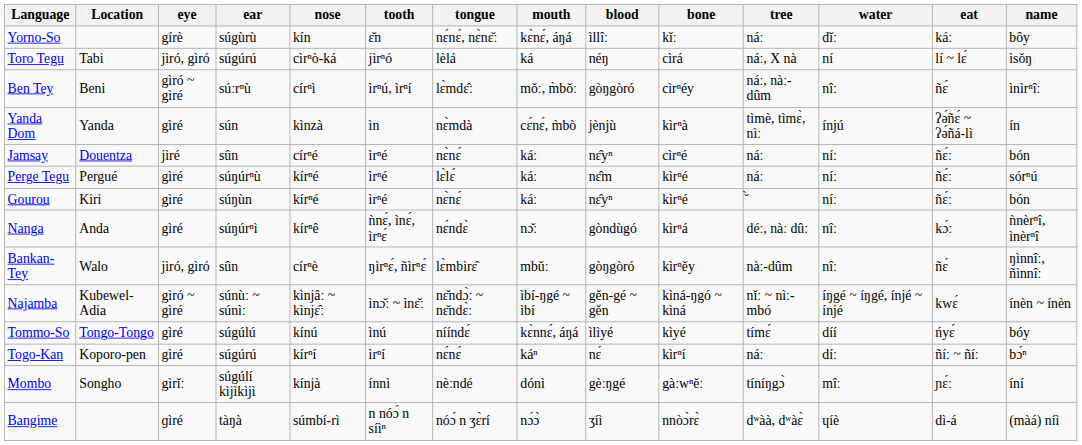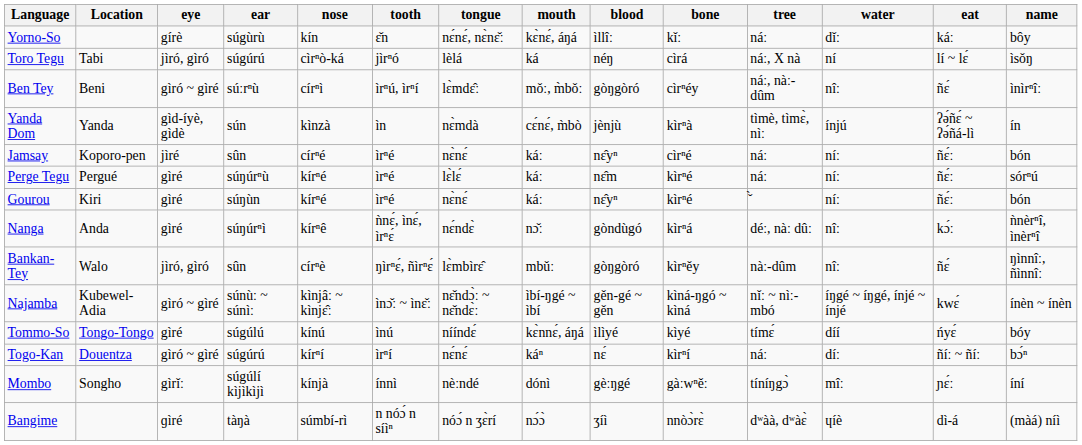 <table class="wikitable sortable">
 <tr>
 <th>Language</th>
 <th>Location</th>
 <th>eye</th>
 <th>ear</th>
 <th>nose</th>
 <th>tooth</th>
 <th>tongue</th>
 <th>mouth</th>
 <th>blood</th>
 <th>bone</th>
 <th>tree</th>
 <th>water</th>
 <th>eat</th>
 <th>name</th>
 </tr>
 <tr>
 <td><a href='#'>Yorno-So</a></td>
 <td></td>
 <td>gírè</td>
 <td>súgùrù</td>
 <td>kín</td>
 <td>ɛ̌n</td>
 <td>nɛ́nɛ́, nɛ̀nɛ̌ː</td>
 <td>kɛ̀nɛ́, áŋá</td>
 <td>ìllîː</td>
 <td>kǐː</td>
 <td>náː</td>
 <td>dǐː</td>
 <td>káː</td>
 <td>bôy</td>
 </tr>
 <tr>
 <td><a href='#'>Toro Tegu</a></td>
 <td>Tabi</td>
 <td>jìró, gìró</td>
 <td>súgúrú</td>
 <td>cìrⁿò-ká</td>
 <td>jìrⁿó</td>
 <td>lèlá</td>
 <td>ká</td>
 <td>néŋ</td>
 <td>cìrá</td>
 <td>náː, X nà</td>
 <td>ní</td>
 <td>lí ~ lɛ́</td>
 <td>ìsǒŋ</td>
 </tr>
 <tr>
 <td><a href='#'>Ben Tey</a></td>
 <td>Beni</td>
 <td>gìró ~ gìré</td>
 <td>súːrⁿù</td>
 <td>círⁿì</td>
 <td>ìrⁿú, ìrⁿí</td>
 <td>lɛ̀mdɛ̂ː</td>
 <td>mǒː, m̀bǒː</td>
 <td>gòŋgòró</td>
 <td>cìrⁿéy</td>
 <td>náː, nàː-dûm</td>
 <td>nîː</td>
 <td>ñɛ́</td>
 <td>ìnìrⁿîː</td>
 </tr>
 <tr>
 <td><a href='#'>Yanda Dom</a></td>
 <td>Yanda</td>
-<td>gìré</td>
+<td>gìd-íyè, gìdè</td>
 <td>sún</td>
 <td>kìnzà</td>
 <td>ìn</td>
 <td>nɛ̀mdà</td>
 <td>cɛ́nɛ́, m̀bò</td>
 <td>jènjù</td>
 <td>kìrⁿà</td>
 <td>tìmè, tìmɛ̀, nìː</td>
 <td>ínjú</td>
 <td>ʔə́ñɛ́ ~ ʔə́ñá-lì</td>
 <td>ín</td>
 </tr>
 <tr>
 <td><a href='#'>Jamsay</a></td>
-<td><a href='#'>Douentza</a></td>
+<td>Koporo-pen</td>
 <td>jìré</td>
 <td>sûn</td>
 <td>círⁿé</td>
 <td>ìrⁿé</td>
 <td>nɛ̀nɛ́</td>
 <td>káː</td>
 <td>nɛ̂yⁿ</td>
 <td>cìrⁿé</td>
 <td>náː</td>
 <td>níː</td>
 <td>ñɛ́ː</td>
 <td>bón</td>
 </tr>
 <tr>
 <td><a href='#'>Perge Tegu</a></td>
 <td>Pergué</td>
 <td>gìré</td>
 <td>súŋúrⁿù</td>
 <td>kírⁿé</td>
 <td>ìrⁿé</td>
 <td>lɛ̀lɛ́</td>
 <td>káː</td>
 <td>nɛ̂m</td>
 <td>kìrⁿé</td>
 <td>náː</td>
 <td>níː</td>
 <td>ñɛ́ː</td>
 <td>sórⁿú</td>
 </tr>
 <tr>
 <td><a href='#'>Gourou</a></td>
 <td>Kiri</td>
 <td>gìré</td>
 <td>súŋùn</td>
 <td>kírⁿé</td>
 <td>ìrⁿé</td>
 <td>nɛ̀nɛ́</td>
 <td>káː</td>
 <td>nɛ̂yⁿ</td>
 <td>kìrⁿé</td>
 <td>̀̌</td>
 <td>níː</td>
 <td>ñɛ́ː</td>
 <td>bón</td>
 </tr>
 <tr>
 <td><a href='#'>Nanga</a></td>
 <td>Anda</td>
 <td>gìré</td>
 <td>súŋúrⁿì</td>
 <td>kírⁿê</td>
 <td>ǹnɛ́, ìnɛ́, ìrⁿɛ́</td>
 <td>nɛ́ndɛ̀</td>
 <td>nɔ̌ː</td>
 <td>gòndùgó</td>
 <td>kìrⁿá</td>
 <td>déː, nàː dûː</td>
 <td>nîː</td>
 <td>kɔ́ː</td>
 <td>ǹnèrⁿî, ìnèrⁿî</td>
 </tr>
 <tr>
 <td><a href='#'>Bankan-Tey</a></td>
 <td>Walo</td>
 <td>jìró, gìró</td>
 <td>sûn</td>
 <td>círⁿè</td>
 <td>ŋìrⁿɛ́, ñìrⁿɛ́</td>
 <td>lɛ̀mbìrɛ̂</td>
 <td>mbǔː</td>
 <td>gòŋgòró</td>
 <td>kìrⁿěy</td>
 <td>nàː-dûm</td>
 <td>nîː</td>
 <td>ñɛ́</td>
 <td>ŋìnnîː, ñìnnîː</td>
 </tr>
 <tr>
 <td><a href='#'>Najamba</a></td>
 <td>Kubewel-Adia</td>
 <td>gìró ~ gìré</td>
 <td>súnùː ~ súnìː</td>
 <td>kìnjâː ~ kìnjɛ̂ː</td>
 <td>ìnɔ̌ː ~ ìnɛ̌ː</td>
 <td>nɛ̌ndɔ̀ː ~ nɛ̌ndɛ̀ː</td>
 <td>ìbí-ŋgé ~ ìbí</td>
 <td>gěn-gé ~ gěn</td>
 <td>kìná-ŋgó ~ kìná</td>
 <td>nǐː ~ nìː-mbó</td>
 <td>íŋgé ~ íŋgé, ínjé ~ ínjé</td>
 <td>kwɛ́</td>
 <td>ínèn ~ ínèn</td>
 </tr>
 <tr>
 <td><a href='#'>Tommo-So</a></td>
 <td><a href='#'>Tongo-Tongo</a></td>
 <td>gìré</td>
 <td>súgúlú</td>
 <td>kínú</td>
 <td>ìnú</td>
 <td>nííndɛ́</td>
 <td>kɛ̀nnɛ́, áŋá</td>
 <td>ìlìyé</td>
 <td>kìyé</td>
 <td>tímɛ́</td>
 <td>díí</td>
 <td>ńyɛ́</td>
 <td>bóy</td>
 </tr>
 <tr>
 <td><a href='#'>Togo-Kan</a></td>
-<td>Koporo-pen</td>
-<td>gìré</td>
+<td><a href='#'>Douentza</a></td>
+<td>gìró ~ gìré</td>
 <td>súgúrú</td>
 <td>kírⁿí</td>
 <td>ìrⁿí</td>
 <td>nɛ́nɛ́</td>
 <td>káⁿ</td>
 <td>nɛ́</td>
 <td>kìrⁿí</td>
 <td>náː</td>
 <td>díː</td>
 <td>ñíː ~ ñíː</td>
 <td>bɔ́ⁿ</td>
 </tr>
 <tr>
 <td><a href='#'>Mombo</a></td>
 <td>Songho</td>
 <td>gìrǐː</td>
 <td>súgúlí kìjìkìjì</td>
 <td>kínjà</td>
 <td>ínnì</td>
 <td>nèːndé</td>
 <td>dónì</td>
 <td>gèːŋgé</td>
 <td>gàːwⁿěː</td>
 <td>tíníŋgɔ̀</td>
 <td>mîː</td>
 <td>ɲɛ́ː</td>
 <td>íní</td>
 </tr>
 <tr>
 <td><a href='#'>Bangime</a></td>
 <td></td>
 <td>ɡìré</td>
 <td>tàŋà</td>
 <td>súmbí-rì</td>
 <td>n nóɔ́ n síìⁿ</td>
 <td>nóɔ́ n ʒɛ̀rí</td>
 <td>nɔ́ɔ̀</td>
 <td>ʒíì</td>
 <td>nnòɔ̀rɛ̀</td>
 <td>dʷàà, dʷàɛ̀</td>
 <td>ɥíè</td>
 <td>dì-á</td>
 <td>(màá) níì</td>
 </tr>
 </table>
